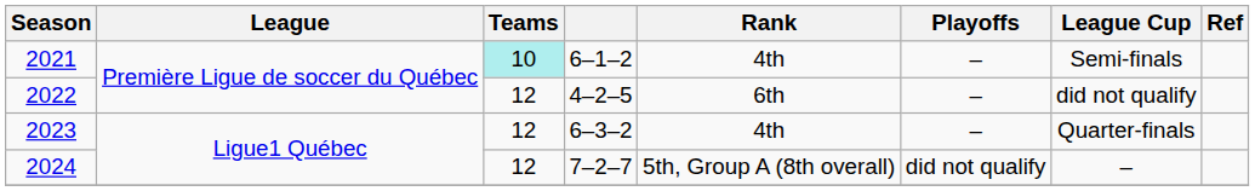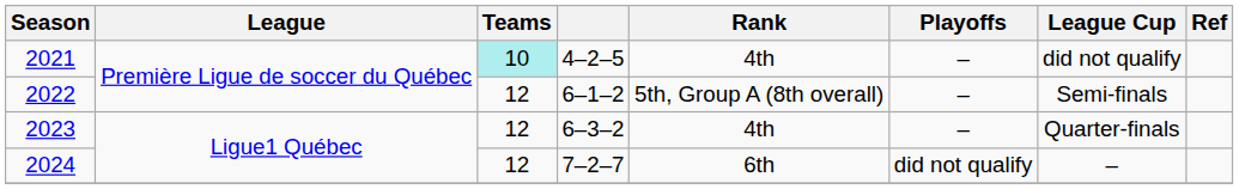 <table class="wikitable" style="text-align: center;">
 <tr>
 <th>Season</th>
 <th>League</th>
 <th>Teams</th>
 <th></th>
 <th>Rank</th>
 <th>Playoffs</th>
 <th>League Cup</th>
 <th>Ref</th>
 </tr>
 <tr>
 <td><a href='#'>2021</a></td>
 <td rowspan="2"><a href='#'>Première Ligue de soccer du Québec</a></td>
 <td style="background: paleturquoise;">10</td>
-<td>6–1–2</td>
+<td>4–2–5</td>
 <td>4th</td>
 <td>–</td>
-<td>Semi-finals</td>
+<td>did not qualify</td>
 <td></td>
 </tr>
 <tr>
 <td><a href='#'>2022</a></td>
 <td>12</td>
-<td>4–2–5</td>
-<td>6th</td>
+<td>6–1–2</td>
+<td>5th, Group A (8th overall)</td>
 <td>–</td>
-<td>did not qualify</td>
+<td>Semi-finals</td>
 <td></td>
 </tr>
 <tr>
 <td><a href='#'>2023</a></td>
 <td rowspan="2"><a href='#'>Ligue1 Québec</a></td>
 <td>12</td>
 <td>6–3–2</td>
 <td>4th</td>
 <td>–</td>
 <td>Quarter-finals</td>
 <td></td>
 </tr>
 <tr>
 <td><a href='#'>2024</a></td>
 <td>12</td>
 <td>7–2–7</td>
-<td>5th, Group A (8th overall)</td>
+<td>6th</td>
 <td>did not qualify</td>
 <td>–</td>
 <td></td>
 </tr>
 <tr>
 </tr>
 </table>
